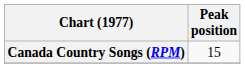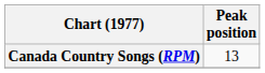 <table class="wikitable sortable plainrowheaders" style="text-align:center">
 <tr>
 <th scope="col">Chart (1977)</th>
 <th scope="col">Peak<br> position</th>
 </tr>
 <tr>
 <th scope="row">Canada Country Songs (<em><a href='#'>RPM</a></em>)</th>
-<td>15</td>
+<td>13</td>
 </tr>
 <tr>
 </tr>
 <tr>
 </tr>
 </table>
